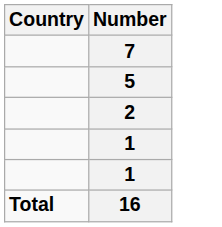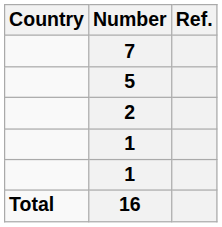 <table class="wikitable centre sortable">
 <tr>
 <th>Country</th>
 <th>Number</th>
+<th>Ref.</th>
 </tr>
 <tr>
 <td></td>
 <th>7</th>
+<th></th>
 </tr>
 <tr>
 <td></td>
 <th>5</th>
+<th></th>
 </tr>
 <tr>
 <td></td>
 <th>2</th>
+<th></th>
 </tr>
 <tr>
 <td></td>
 <th>1</th>
+<th></th>
 </tr>
 <tr>
 <td></td>
 <th>1</th>
+<th></th>
 </tr>
 <tr class="sortbottom">
 <td><strong>Total</strong></td>
 <th>16</th>
+<th></th>
 </tr>
 </table>
